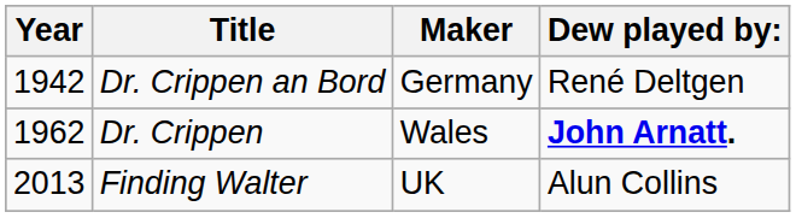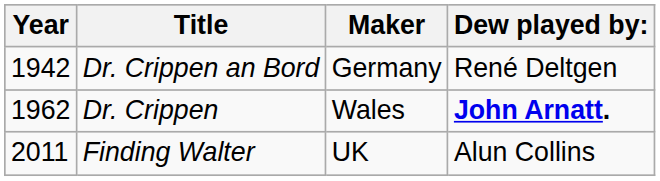 <table class="wikitable">
 <tr>
 <th>Year</th>
 <th>Title</th>
 <th>Maker</th>
 <th>Dew played by:</th>
 </tr>
 <tr>
 <td>1942</td>
 <td><em>Dr. Crippen an Bord</em></td>
 <td>Germany</td>
 <td>René Deltgen</td>
 </tr>
 <tr>
 <td>1962</td>
 <td><em>Dr. Crippen</em></td>
 <td>Wales</td>
 <td><strong><a href='#'>John Arnatt</a>.</strong></td>
 </tr>
 <tr>
-<td>2013</td>
+<td>2011</td>
 <td><em>Finding Walter</em></td>
 <td>UK</td>
 <td>Alun Collins</td>
 </tr>
 </table>
